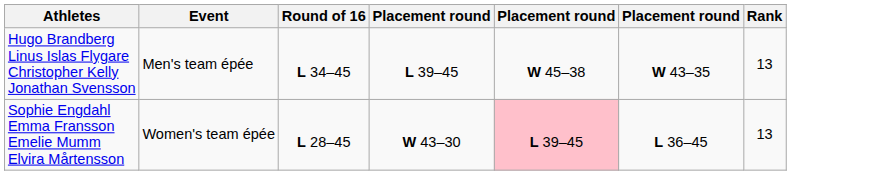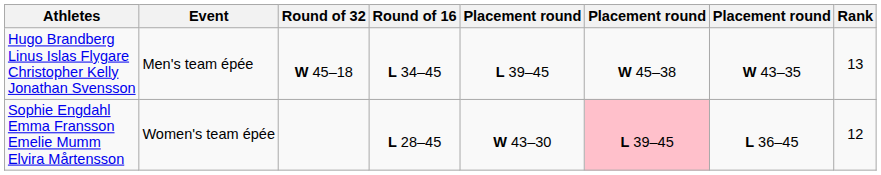 <table class="wikitable" style="text-align:center; font-size:90%">
 <tr>
 <th>Athletes</th>
 <th>Event</th>
+<th>Round of 32</th>
 <th>Round of 16</th>
 <th>Placement round</th>
 <th>Placement round</th>
 <th>Placement round</th>
 <th>Rank</th>
 </tr>
 <tr>
 <td align=left><a href='#'>Hugo Brandberg</a><br><a href='#'>Linus Islas Flygare</a><br><a href='#'>Christopher Kelly</a><br><a href='#'>Jonathan Svensson</a></td>
 <td align=left>Men's team épée</td>
+<td><br><strong>W</strong> 45–18</td>
 <td><br><strong>L</strong> 34–45</td>
 <td><br><strong>L</strong> 39–45</td>
 <td><br><strong>W</strong> 45–38</td>
 <td><br><strong>W</strong> 43–35</td>
 <td>13</td>
 </tr>
 <tr>
 <td align=left><a href='#'>Sophie Engdahl</a><br><a href='#'>Emma Fransson</a><br><a href='#'>Emelie Mumm</a><br><a href='#'>Elvira Mårtensson</a></td>
 <td align=left>Women's team épée</td>
+<td></td>
 <td><br><strong>L</strong> 28–45</td>
 <td><br><strong>W</strong> 43–30</td>
 <td style="background: pink;"><br><strong>L</strong> 39–45</td>
 <td><br><strong>L</strong> 36–45</td>
-<td>13</td>
+<td>12</td>
 </tr>
 </table>
